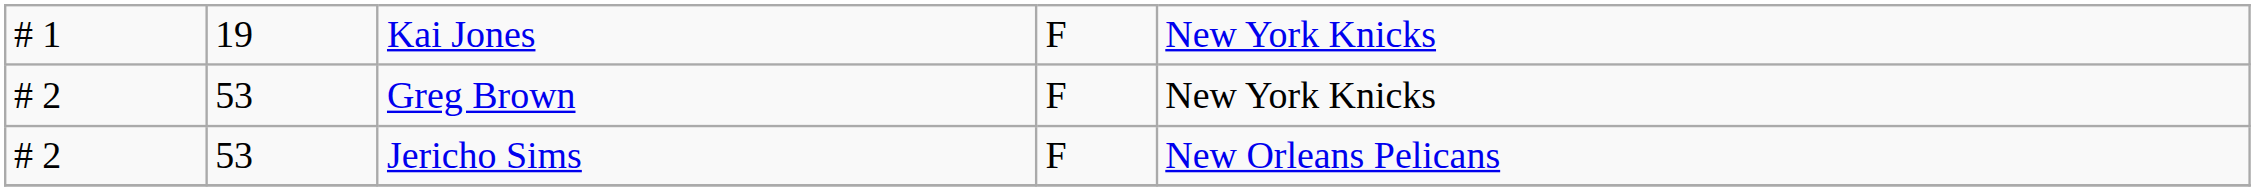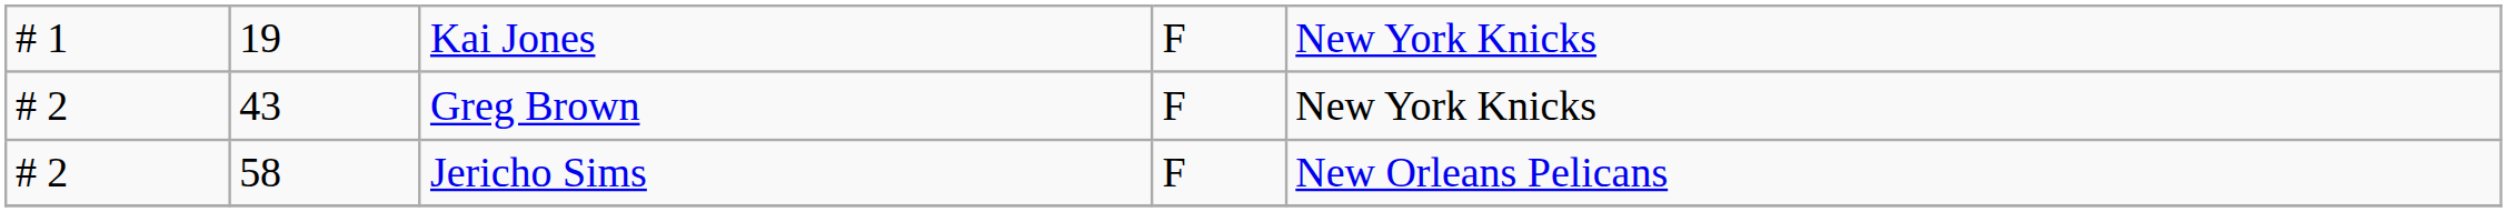 <table class="wikitable" style="width:75%;">
 <tr>
 <td># 1</td>
 <td>19</td>
 <td><a href='#'>Kai Jones</a></td>
 <td>F</td>
 <td><a href='#'>New York Knicks</a></td>
 </tr>
 <tr>
 <td># 2</td>
-<td>53</td>
+<td>43</td>
 <td><a href='#'>Greg Brown</a></td>
 <td>F</td>
 <td>New York Knicks</td>
 </tr>
 <tr>
 <td># 2</td>
-<td>53</td>
+<td>58</td>
 <td><a href='#'>Jericho Sims</a></td>
 <td>F</td>
 <td><a href='#'>New Orleans Pelicans</a></td>
 </tr>
 <tr>
 </tr>
 </table>
